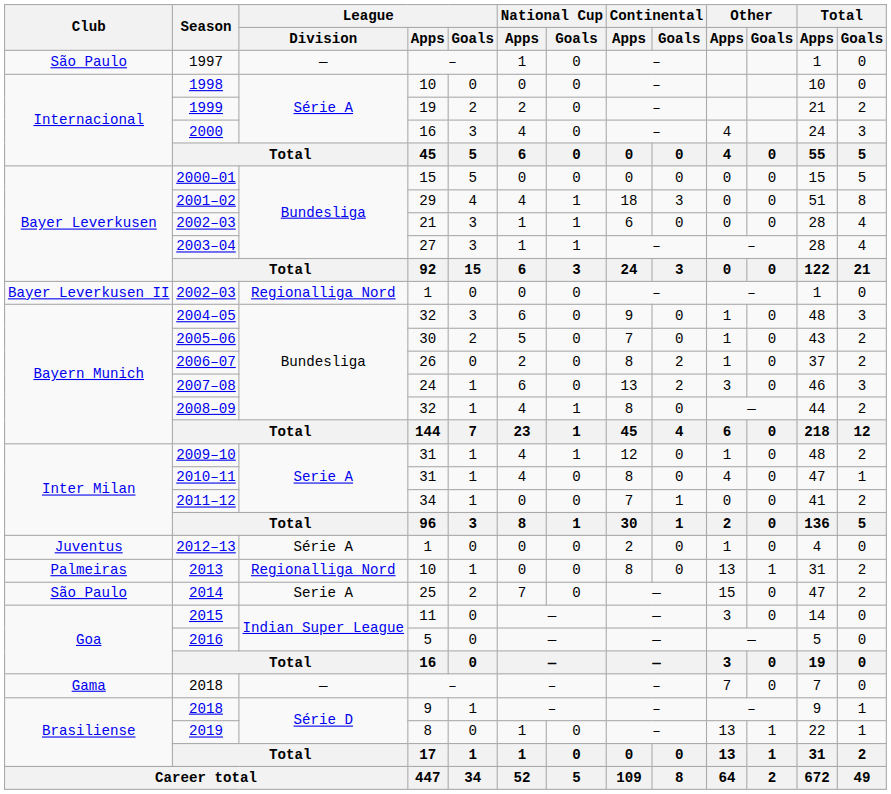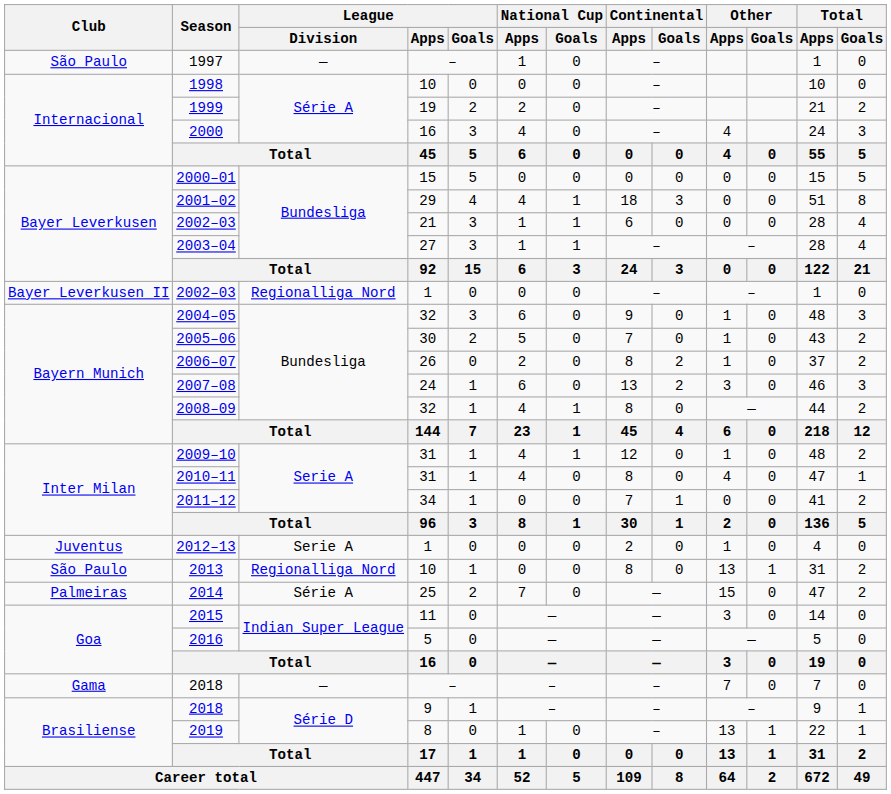 <table class="wikitable" style="text-align:center">
 <tr>
 <th rowspan="2">Club</th>
 <th rowspan="2">Season</th>
 <th colspan="3">League</th>
 <th colspan="2">National Cup</th>
 <th colspan="2">Continental</th>
 <th colspan="2">Other</th>
 <th colspan="2">Total</th>
 </tr>
 <tr>
 <th>Division</th>
 <th>Apps</th>
 <th>Goals</th>
 <th>Apps</th>
 <th>Goals</th>
 <th>Apps</th>
 <th>Goals</th>
 <th>Apps</th>
 <th>Goals</th>
 <th>Apps</th>
 <th>Goals</th>
 </tr>
 <tr>
 <td><a href='#'>São Paulo</a></td>
 <td>1997</td>
 <td>—</td>
 <td colspan="2">–</td>
 <td>1</td>
 <td>0</td>
 <td colspan="2">–</td>
 <td></td>
 <td></td>
 <td>1</td>
 <td>0</td>
 </tr>
 <tr>
 <td rowspan="4"><a href='#'>Internacional</a></td>
 <td><a href='#'>1998</a></td>
 <td rowspan="3"><a href='#'>Série A</a></td>
 <td>10</td>
 <td>0</td>
 <td>0</td>
 <td>0</td>
 <td colspan="2">–</td>
 <td></td>
 <td></td>
 <td>10</td>
 <td>0</td>
 </tr>
 <tr>
 <td><a href='#'>1999</a></td>
 <td>19</td>
 <td>2</td>
 <td>2</td>
 <td>0</td>
 <td colspan="2">–</td>
 <td></td>
 <td></td>
 <td>21</td>
 <td>2</td>
 </tr>
 <tr>
 <td><a href='#'>2000</a></td>
 <td>16</td>
 <td>3</td>
 <td>4</td>
 <td>0</td>
 <td colspan="2">–</td>
 <td>4</td>
 <td></td>
 <td>24</td>
 <td>3</td>
 </tr>
 <tr>
 <th colspan="2">Total</th>
 <th>45</th>
 <th>5</th>
 <th>6</th>
 <th>0</th>
 <th>0</th>
 <th>0</th>
 <th>4</th>
 <th>0</th>
 <th>55</th>
 <th>5</th>
 </tr>
 <tr>
 <td rowspan="5"><a href='#'>Bayer Leverkusen</a></td>
 <td><a href='#'>2000–01</a></td>
 <td rowspan="4"><a href='#'>Bundesliga</a></td>
 <td>15</td>
 <td>5</td>
 <td>0</td>
 <td>0</td>
 <td>0</td>
 <td>0</td>
 <td>0</td>
 <td>0</td>
 <td>15</td>
 <td>5</td>
 </tr>
 <tr>
 <td><a href='#'>2001–02</a></td>
 <td>29</td>
 <td>4</td>
 <td>4</td>
 <td>1</td>
 <td>18</td>
 <td>3</td>
 <td>0</td>
 <td>0</td>
 <td>51</td>
 <td>8</td>
 </tr>
 <tr>
 <td><a href='#'>2002–03</a></td>
 <td>21</td>
 <td>3</td>
 <td>1</td>
 <td>1</td>
 <td>6</td>
 <td>0</td>
 <td>0</td>
 <td>0</td>
 <td>28</td>
 <td>4</td>
 </tr>
 <tr>
 <td><a href='#'>2003–04</a></td>
 <td>27</td>
 <td>3</td>
 <td>1</td>
 <td>1</td>
 <td colspan="2">–</td>
 <td colspan="2">–</td>
 <td>28</td>
 <td>4</td>
 </tr>
 <tr>
 <th colspan="2">Total</th>
 <th>92</th>
 <th>15</th>
 <th>6</th>
 <th>3</th>
 <th>24</th>
 <th>3</th>
 <th>0</th>
 <th>0</th>
 <th>122</th>
 <th>21</th>
 </tr>
 <tr>
 <td><a href='#'>Bayer Leverkusen II</a></td>
 <td><a href='#'>2002–03</a></td>
 <td><a href='#'>Regionalliga Nord</a></td>
 <td>1</td>
 <td>0</td>
 <td>0</td>
 <td>0</td>
 <td colspan="2">–</td>
 <td colspan="2">–</td>
 <td>1</td>
 <td>0</td>
 </tr>
 <tr>
 <td rowspan="6"><a href='#'>Bayern Munich</a></td>
 <td><a href='#'>2004–05</a></td>
 <td rowspan="5">Bundesliga</td>
 <td>32</td>
 <td>3</td>
 <td>6</td>
 <td>0</td>
 <td>9</td>
 <td>0</td>
 <td>1</td>
 <td>0</td>
 <td>48</td>
 <td>3</td>
 </tr>
 <tr>
 <td><a href='#'>2005–06</a></td>
 <td>30</td>
 <td>2</td>
 <td>5</td>
 <td>0</td>
 <td>7</td>
 <td>0</td>
 <td>1</td>
 <td>0</td>
 <td>43</td>
 <td>2</td>
 </tr>
 <tr>
 <td><a href='#'>2006–07</a></td>
 <td>26</td>
 <td>0</td>
 <td>2</td>
 <td>0</td>
 <td>8</td>
 <td>2</td>
 <td>1</td>
 <td>0</td>
 <td>37</td>
 <td>2</td>
 </tr>
 <tr>
 <td><a href='#'>2007–08</a></td>
 <td>24</td>
 <td>1</td>
 <td>6</td>
 <td>0</td>
 <td>13</td>
 <td>2</td>
 <td>3</td>
 <td>0</td>
 <td>46</td>
 <td>3</td>
 </tr>
 <tr>
 <td><a href='#'>2008–09</a></td>
 <td>32</td>
 <td>1</td>
 <td>4</td>
 <td>1</td>
 <td>8</td>
 <td>0</td>
 <td colspan="2">—</td>
 <td>44</td>
 <td>2</td>
 </tr>
 <tr>
 <th colspan="2">Total</th>
 <th>144</th>
 <th>7</th>
 <th>23</th>
 <th>1</th>
 <th>45</th>
 <th>4</th>
 <th>6</th>
 <th>0</th>
 <th>218</th>
 <th>12</th>
 </tr>
 <tr>
 <td rowspan="4"><a href='#'>Inter Milan</a></td>
 <td><a href='#'>2009–10</a></td>
 <td rowspan="3"><a href='#'>Serie A</a></td>
 <td>31</td>
 <td>1</td>
 <td>4</td>
 <td>1</td>
 <td>12</td>
 <td>0</td>
 <td>1</td>
 <td>0</td>
 <td>48</td>
 <td>2</td>
 </tr>
 <tr>
 <td><a href='#'>2010–11</a></td>
 <td>31</td>
 <td>1</td>
 <td>4</td>
 <td>0</td>
 <td>8</td>
 <td>0</td>
 <td>4</td>
 <td>0</td>
 <td>47</td>
 <td>1</td>
 </tr>
 <tr>
 <td><a href='#'>2011–12</a></td>
 <td>34</td>
 <td>1</td>
 <td>0</td>
 <td>0</td>
 <td>7</td>
 <td>1</td>
 <td>0</td>
 <td>0</td>
 <td>41</td>
 <td>2</td>
 </tr>
 <tr>
 <th colspan="2">Total</th>
 <th>96</th>
 <th>3</th>
 <th>8</th>
 <th>1</th>
 <th>30</th>
 <th>1</th>
 <th>2</th>
 <th>0</th>
 <th>136</th>
 <th>5</th>
 </tr>
 <tr>
 <td><a href='#'>Juventus</a></td>
 <td><a href='#'>2012–13</a></td>
-<td>Série A</td>
+<td>Serie A</td>
 <td>1</td>
 <td>0</td>
 <td>0</td>
 <td>0</td>
 <td>2</td>
 <td>0</td>
 <td>1</td>
 <td>0</td>
 <td>4</td>
 <td>0</td>
 </tr>
 <tr>
-<td><a href='#'>Palmeiras</a></td>
+<td><a href='#'>São Paulo</a></td>
 <td><a href='#'>2013</a></td>
 <td><a href='#'>Regionalliga Nord</a></td>
 <td>10</td>
 <td>1</td>
 <td>0</td>
 <td>0</td>
 <td>8</td>
 <td>0</td>
 <td>13</td>
 <td>1</td>
 <td>31</td>
 <td>2</td>
 </tr>
 <tr>
-<td><a href='#'>São Paulo</a></td>
+<td><a href='#'>Palmeiras</a></td>
 <td><a href='#'>2014</a></td>
-<td>Serie A</td>
+<td>Série A</td>
 <td>25</td>
 <td>2</td>
 <td>7</td>
 <td>0</td>
 <td colspan="2">—</td>
 <td>15</td>
 <td>0</td>
 <td>47</td>
 <td>2</td>
 </tr>
 <tr>
 <td rowspan="3"><a href='#'>Goa</a></td>
 <td><a href='#'>2015</a></td>
 <td rowspan="2"><a href='#'>Indian Super League</a></td>
 <td>11</td>
 <td>0</td>
 <td colspan="2">—</td>
 <td colspan="2">—</td>
 <td>3</td>
 <td>0</td>
 <td>14</td>
 <td>0</td>
 </tr>
 <tr>
 <td><a href='#'>2016</a></td>
 <td>5</td>
 <td>0</td>
 <td colspan="2">—</td>
 <td colspan="2">—</td>
 <td colspan="2">—</td>
 <td>5</td>
 <td>0</td>
 </tr>
 <tr>
 <th colspan="2">Total</th>
 <th>16</th>
 <th>0</th>
 <th colspan="2">—</th>
 <th colspan="2">—</th>
 <th>3</th>
 <th>0</th>
 <th>19</th>
 <th>0</th>
 </tr>
 <tr>
 <td><a href='#'>Gama</a></td>
 <td>2018</td>
 <td>—</td>
 <td colspan="2">–</td>
 <td colspan="2">–</td>
 <td colspan="2">–</td>
 <td>7</td>
 <td>0</td>
 <td>7</td>
 <td>0</td>
 </tr>
 <tr>
 <td rowspan="3"><a href='#'>Brasiliense</a></td>
 <td><a href='#'>2018</a></td>
 <td rowspan="2"><a href='#'>Série D</a></td>
 <td>9</td>
 <td>1</td>
 <td colspan="2">–</td>
 <td colspan="2">–</td>
 <td colspan="2">–</td>
 <td>9</td>
 <td>1</td>
 </tr>
 <tr>
 <td><a href='#'>2019</a></td>
 <td>8</td>
 <td>0</td>
 <td>1</td>
 <td>0</td>
 <td colspan="2">–</td>
 <td>13</td>
 <td>1</td>
 <td>22</td>
 <td>1</td>
 </tr>
 <tr>
 <th colspan="2">Total</th>
 <th>17</th>
 <th>1</th>
 <th>1</th>
 <th>0</th>
 <th>0</th>
 <th>0</th>
 <th>13</th>
 <th>1</th>
 <th>31</th>
 <th>2</th>
 </tr>
 <tr>
 <th colspan="3">Career total</th>
 <th>447</th>
 <th>34</th>
 <th>52</th>
 <th>5</th>
 <th>109</th>
 <th>8</th>
 <th>64</th>
 <th>2</th>
 <th>672</th>
 <th>49</th>
 </tr>
 </table>
